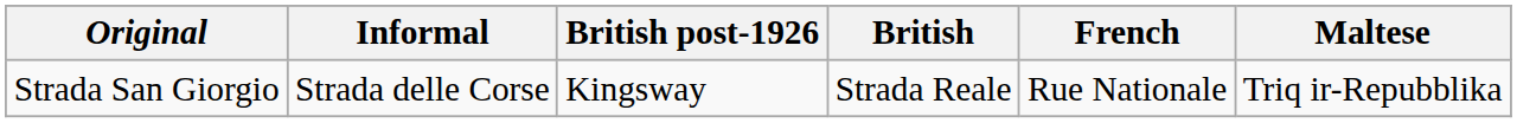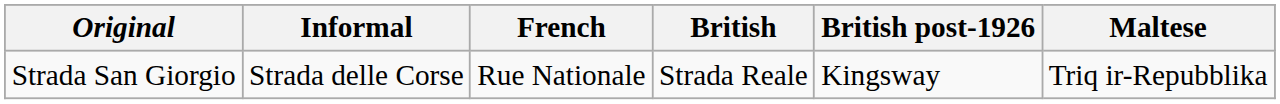 <table class="wikitable">
 <tr>
 <th><em>Original</em></th>
 <th>Informal</th>
+<th>French</th>
+<th>British</th>
 <th>British post-1926</th>
-<th>British</th>
-<th>French</th>
 <th>Maltese </th>
 </tr>
 <tr>
 <td>Strada San Giorgio</td>
 <td>Strada delle Corse</td>
+<td>Rue Nationale</td>
+<td>Strada Reale</td>
 <td>Kingsway</td>
-<td>Strada Reale</td>
-<td>Rue Nationale</td>
 <td>Triq ir-Repubblika</td>
 </tr>
 </table>
